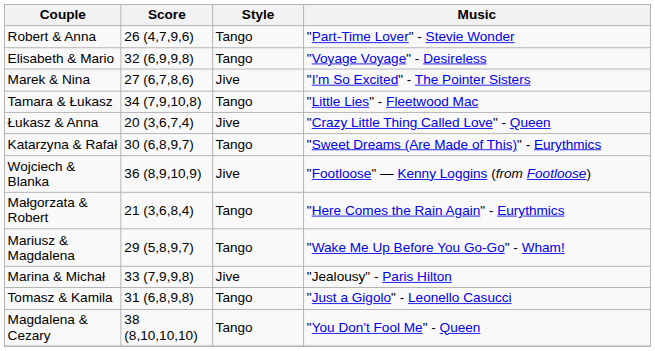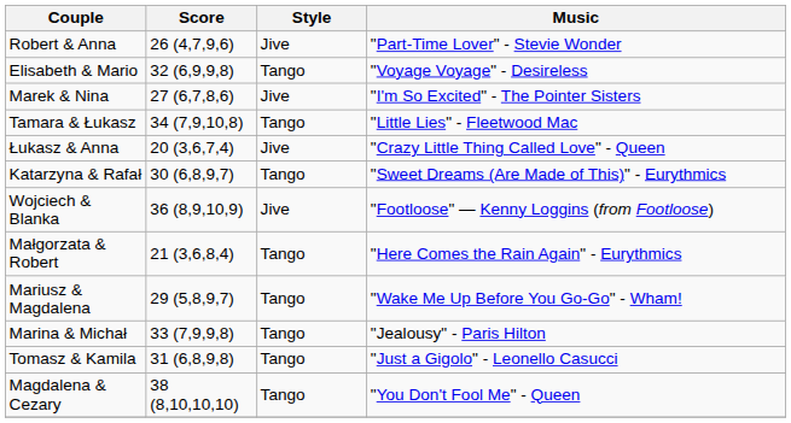 <table class="wikitable">
 <tr>
 <th width="130">Couple</th>
 <th width="100">Score</th>
 <th width="100">Style</th>
 <th width="400">Music</th>
 </tr>
 <tr>
 <td>Robert & Anna</td>
 <td>26 (4,7,9,6)</td>
-<td>Tango</td>
+<td>Jive</td>
 <td>"<a href='#'>Part-Time Lover</a>" - <a href='#'>Stevie Wonder</a></td>
 </tr>
 <tr>
 <td>Elisabeth & Mario</td>
 <td>32 (6,9,9,8)</td>
 <td>Tango</td>
 <td>"<a href='#'>Voyage Voyage</a>" - <a href='#'>Desireless</a></td>
 </tr>
 <tr>
 <td>Marek & Nina</td>
 <td>27 (6,7,8,6)</td>
 <td>Jive</td>
 <td>"<a href='#'>I'm So Excited</a>" - <a href='#'>The Pointer Sisters</a></td>
 </tr>
 <tr>
 <td>Tamara & Łukasz</td>
 <td>34 (7,9,10,8)</td>
 <td>Tango</td>
 <td>"<a href='#'>Little Lies</a>" - <a href='#'>Fleetwood Mac</a></td>
 </tr>
 <tr>
 <td>Łukasz & Anna</td>
 <td>20 (3,6,7,4)</td>
 <td>Jive</td>
 <td>"<a href='#'>Crazy Little Thing Called Love</a>" - <a href='#'>Queen</a></td>
 </tr>
 <tr>
 <td>Katarzyna & Rafał</td>
 <td>30 (6,8,9,7)</td>
 <td>Tango</td>
 <td>"<a href='#'>Sweet Dreams (Are Made of This)</a>" - <a href='#'>Eurythmics</a></td>
 </tr>
 <tr>
 <td>Wojciech & Blanka</td>
 <td>36 (8,9,10,9)</td>
 <td>Jive</td>
 <td>"<a href='#'>Footloose</a>" — <a href='#'>Kenny Loggins</a> (<em>from <a href='#'>Footloose</a></em>)</td>
 </tr>
 <tr>
 <td>Małgorzata & Robert</td>
 <td>21 (3,6,8,4)</td>
 <td>Tango</td>
 <td>"<a href='#'>Here Comes the Rain Again</a>" - <a href='#'>Eurythmics</a></td>
 </tr>
 <tr>
 <td>Mariusz & Magdalena</td>
 <td>29 (5,8,9,7)</td>
 <td>Tango</td>
 <td>"<a href='#'>Wake Me Up Before You Go-Go</a>" - <a href='#'>Wham!</a></td>
 </tr>
 <tr>
 <td>Marina & Michał</td>
 <td>33 (7,9,9,8)</td>
-<td>Jive</td>
+<td>Tango</td>
 <td>"Jealousy" - <a href='#'>Paris Hilton</a></td>
 </tr>
 <tr>
 <td>Tomasz & Kamila</td>
 <td>31 (6,8,9,8)</td>
 <td>Tango</td>
 <td>"<a href='#'>Just a Gigolo</a>" - <a href='#'>Leonello Casucci</a></td>
 </tr>
 <tr>
 <td>Magdalena & Cezary</td>
 <td>38 (8,10,10,10)</td>
 <td>Tango</td>
 <td>"<a href='#'>You Don't Fool Me</a>" - <a href='#'>Queen</a></td>
 </tr>
 <tr>
 </tr>
 </table>
